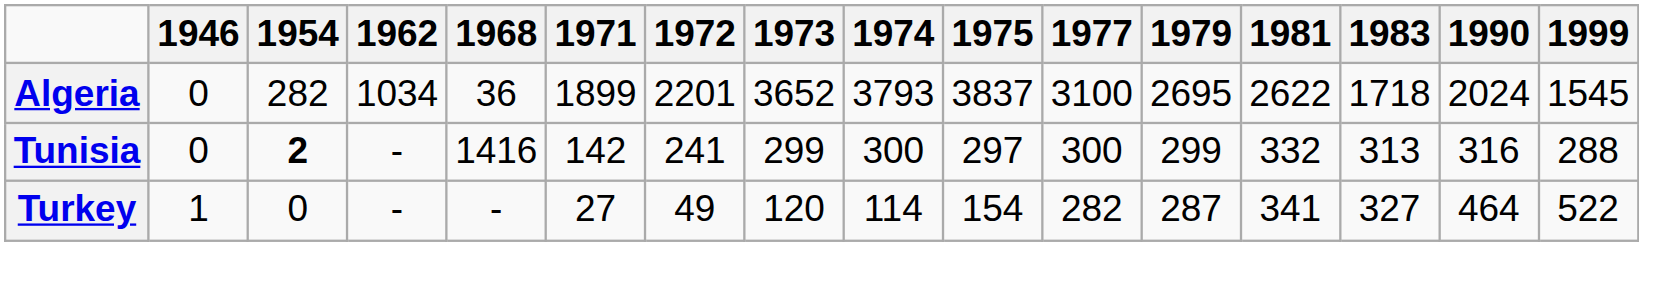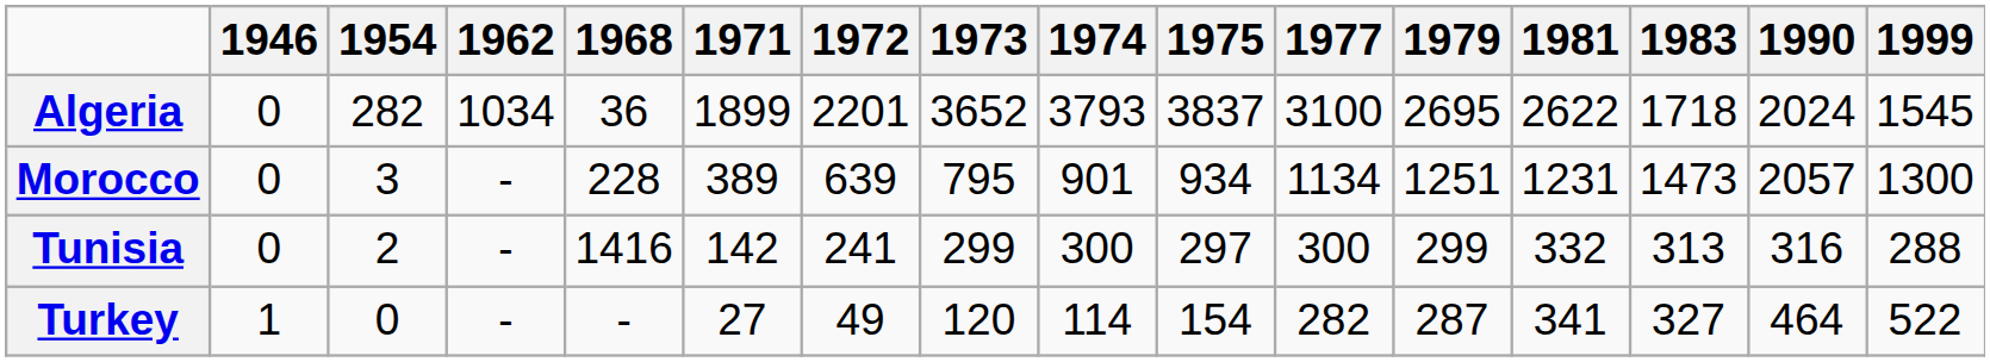 <table class="wikitable centre" style="text-align:center;width: 80%;">
 <tr>
 <td></td>
 <th scope=col>1946</th>
 <th scope=col>1954</th>
 <th scope=col>1962</th>
 <th scope=col>1968</th>
 <th scope=col>1971</th>
 <th scope=col>1972</th>
 <th scope=col>1973</th>
 <th scope=col>1974</th>
 <th scope=col>1975</th>
 <th scope=col>1977</th>
 <th scope=col>1979</th>
 <th scope=col>1981</th>
 <th scope=col>1983</th>
 <th scope=col>1990</th>
 <th scope=col>1999</th>
 </tr>
 <tr>
 <th scope=row><a href='#'>Algeria</a></th>
 <td>0</td>
 <td>282</td>
 <td>1034</td>
 <td>36</td>
 <td>1899</td>
 <td>2201</td>
 <td>3652</td>
 <td>3793</td>
 <td>3837</td>
 <td>3100</td>
 <td>2695</td>
 <td>2622</td>
 <td>1718</td>
 <td>2024</td>
 <td>1545</td>
 </tr>
 <tr>
+<th scope=row><a href='#'>Morocco</a></th>
+<td>0</td>
+<td>3</td>
+<td>-</td>
+<td>228</td>
+<td>389</td>
+<td>639</td>
+<td>795</td>
+<td>901</td>
+<td>934</td>
+<td>1134</td>
+<td>1251</td>
+<td>1231</td>
+<td>1473</td>
+<td>2057</td>
+<td>1300</td>
+</tr>
+<tr>
 <th scope=row><a href='#'>Tunisia</a></th>
 <td>0</td>
-<td><strong>2</strong></td>
+<td>2</td>
 <td>-</td>
 <td>1416</td>
 <td>142</td>
 <td>241</td>
 <td>299</td>
 <td>300</td>
 <td>297</td>
 <td>300</td>
 <td>299</td>
 <td>332</td>
 <td>313</td>
 <td>316</td>
 <td>288</td>
 </tr>
 <tr>
 <th scope=row><a href='#'>Turkey</a></th>
 <td>1</td>
 <td>0</td>
 <td>-</td>
 <td>-</td>
 <td>27</td>
 <td>49</td>
 <td>120</td>
 <td>114</td>
 <td>154</td>
 <td>282</td>
 <td>287</td>
 <td>341</td>
 <td>327</td>
 <td>464</td>
 <td>522</td>
 </tr>
 </table>
